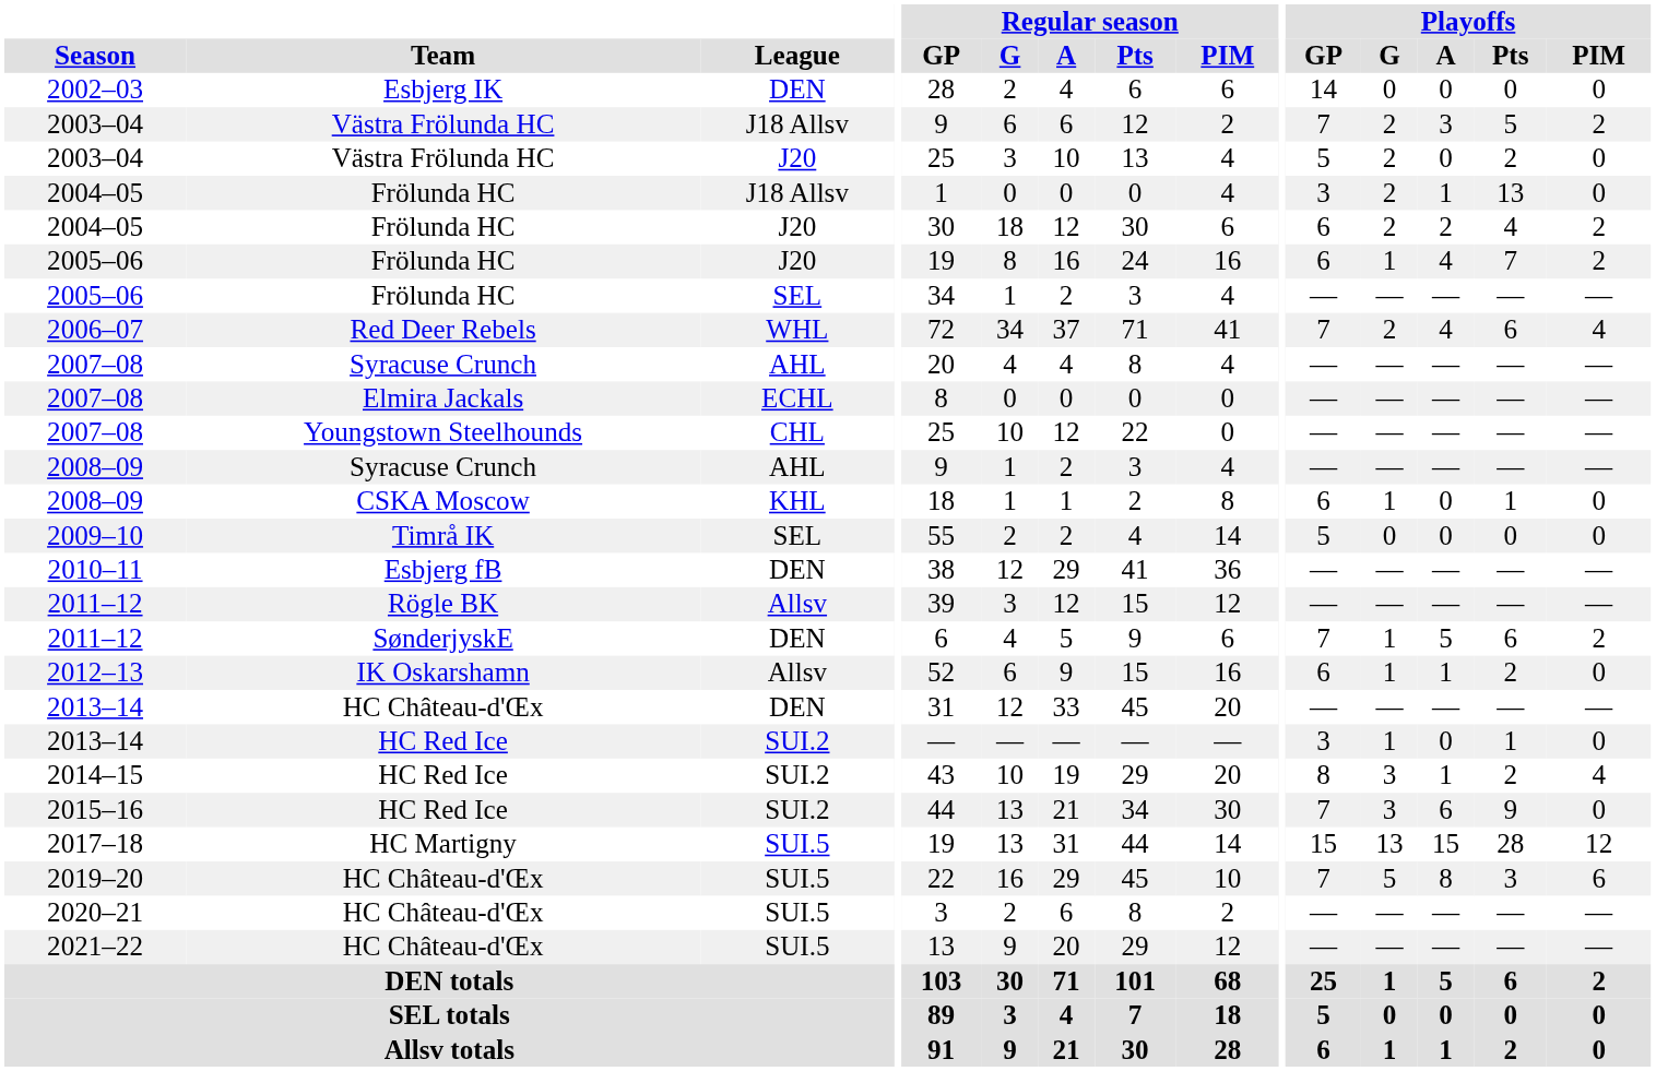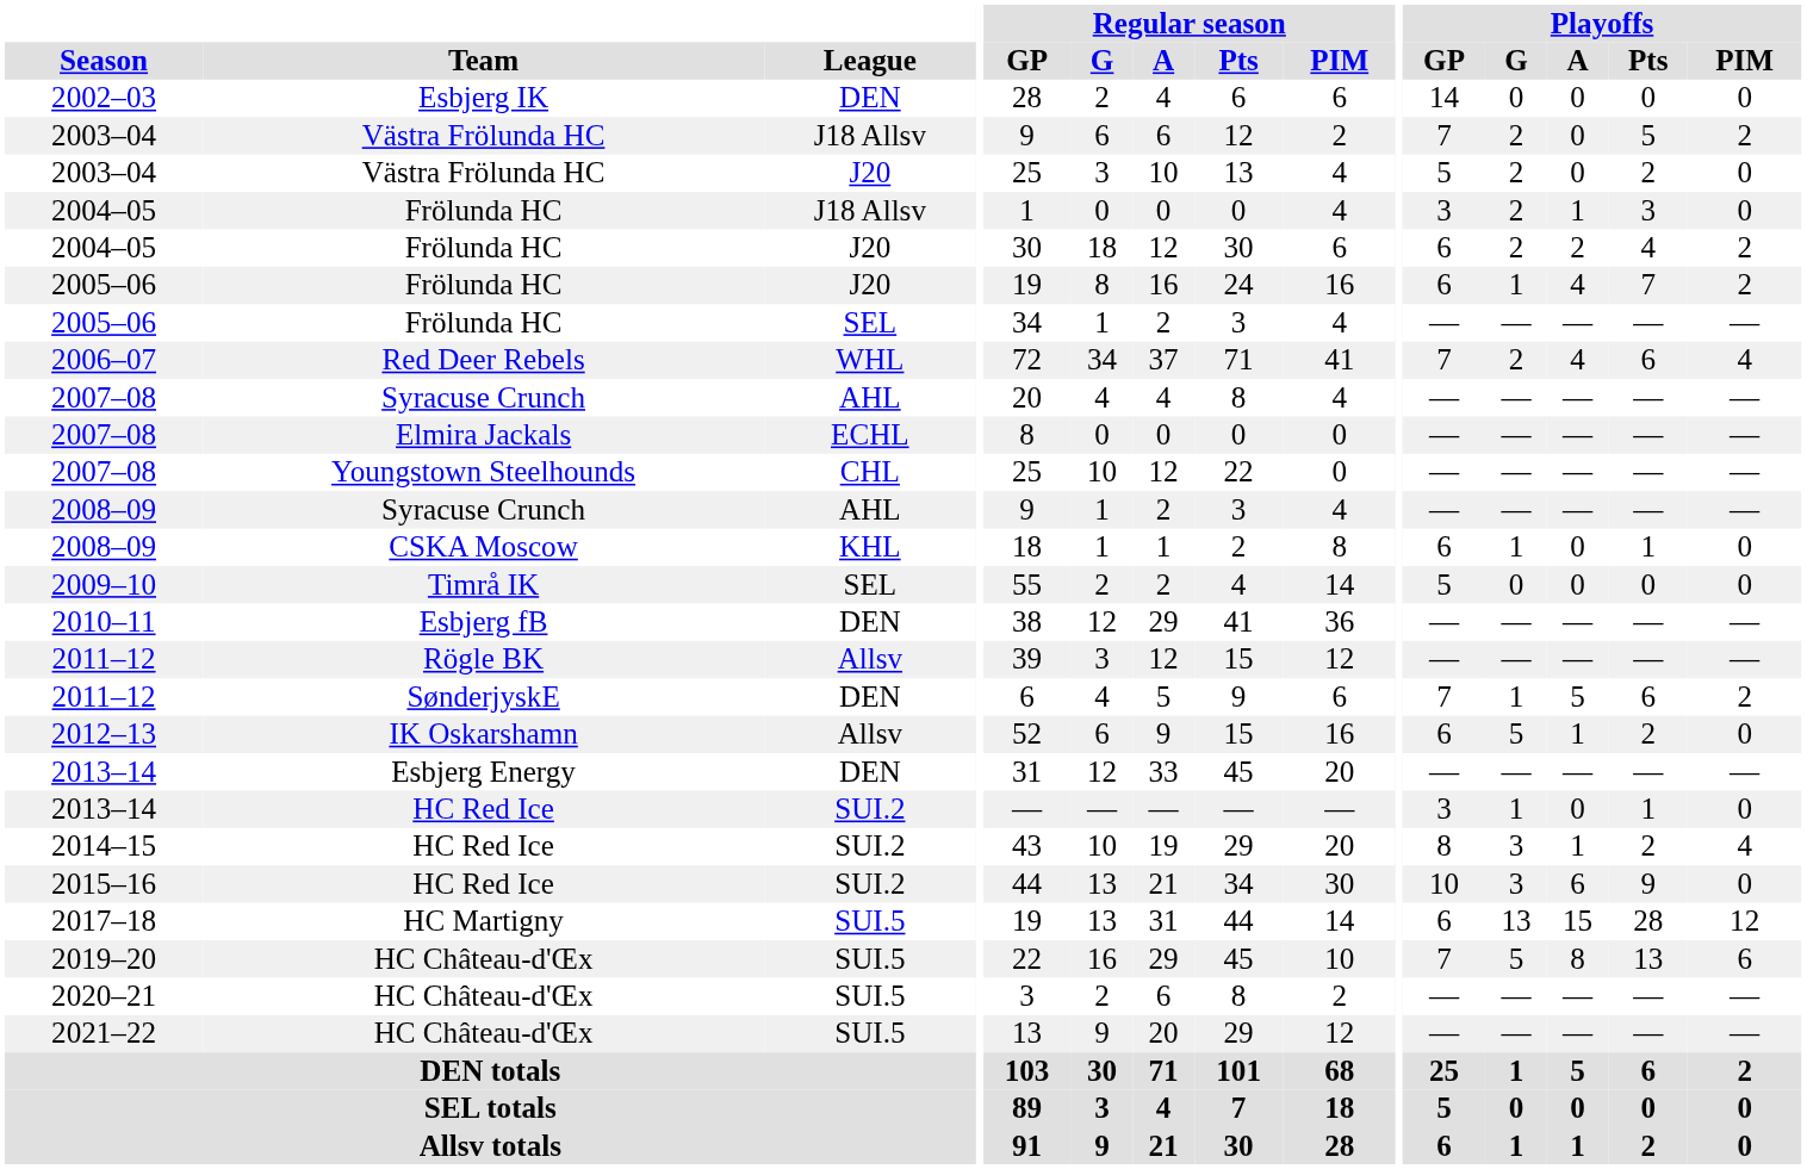 <table border="0" cellpadding="1" cellspacing="0" style="text-align:center; width:60em">
 <tr bgcolor="#e0e0e0">
 <th colspan="3" bgcolor="#ffffff"></th>
 <th rowspan="99" bgcolor="#ffffff"></th>
 <th colspan="5"><a href='#'>Regular season</a></th>
 <th rowspan="99" bgcolor="#ffffff"></th>
 <th colspan="5"><a href='#'>Playoffs</a></th>
 </tr>
 <tr bgcolor="#e0e0e0">
 <th><a href='#'>Season</a></th>
 <th>Team</th>
 <th>League</th>
 <th>GP</th>
 <th><a href='#'>G</a></th>
 <th><a href='#'>A</a></th>
 <th><a href='#'>Pts</a></th>
 <th><a href='#'>PIM</a></th>
 <th>GP</th>
 <th>G</th>
 <th>A</th>
 <th>Pts</th>
 <th>PIM</th>
 </tr>
 <tr>
 <td><a href='#'>2002–03</a></td>
 <td><a href='#'>Esbjerg IK</a></td>
 <td><a href='#'>DEN</a></td>
 <td>28</td>
 <td>2</td>
 <td>4</td>
 <td>6</td>
 <td>6</td>
 <td>14</td>
 <td>0</td>
 <td>0</td>
 <td>0</td>
 <td>0</td>
 </tr>
 <tr bgcolor="#f0f0f0">
 <td>2003–04</td>
 <td><a href='#'>Västra Frölunda HC</a></td>
 <td>J18 Allsv</td>
 <td>9</td>
 <td>6</td>
 <td>6</td>
 <td>12</td>
 <td>2</td>
 <td>7</td>
 <td>2</td>
-<td>3</td>
+<td>0</td>
 <td>5</td>
 <td>2</td>
 </tr>
 <tr>
 <td>2003–04</td>
 <td>Västra Frölunda HC</td>
 <td><a href='#'>J20</a></td>
 <td>25</td>
 <td>3</td>
 <td>10</td>
 <td>13</td>
 <td>4</td>
 <td>5</td>
 <td>2</td>
 <td>0</td>
 <td>2</td>
 <td>0</td>
 </tr>
 <tr bgcolor="#f0f0f0">
 <td>2004–05</td>
 <td>Frölunda HC</td>
 <td>J18 Allsv</td>
 <td>1</td>
 <td>0</td>
 <td>0</td>
 <td>0</td>
 <td>4</td>
 <td>3</td>
 <td>2</td>
 <td>1</td>
-<td>13</td>
+<td>3</td>
 <td>0</td>
 </tr>
 <tr>
 <td>2004–05</td>
 <td>Frölunda HC</td>
 <td>J20</td>
 <td>30</td>
 <td>18</td>
 <td>12</td>
 <td>30</td>
 <td>6</td>
 <td>6</td>
 <td>2</td>
 <td>2</td>
 <td>4</td>
 <td>2</td>
 </tr>
 <tr bgcolor="#f0f0f0">
 <td>2005–06</td>
 <td>Frölunda HC</td>
 <td>J20</td>
 <td>19</td>
 <td>8</td>
 <td>16</td>
 <td>24</td>
 <td>16</td>
 <td>6</td>
 <td>1</td>
 <td>4</td>
 <td>7</td>
 <td>2</td>
 </tr>
 <tr>
 <td><a href='#'>2005–06</a></td>
 <td>Frölunda HC</td>
 <td><a href='#'>SEL</a></td>
 <td>34</td>
 <td>1</td>
 <td>2</td>
 <td>3</td>
 <td>4</td>
 <td>—</td>
 <td>—</td>
 <td>—</td>
 <td>—</td>
 <td>—</td>
 </tr>
 <tr bgcolor="#f0f0f0">
 <td><a href='#'>2006–07</a></td>
 <td><a href='#'>Red Deer Rebels</a></td>
 <td><a href='#'>WHL</a></td>
 <td>72</td>
 <td>34</td>
 <td>37</td>
 <td>71</td>
 <td>41</td>
 <td>7</td>
 <td>2</td>
 <td>4</td>
 <td>6</td>
 <td>4</td>
 </tr>
 <tr>
 <td><a href='#'>2007–08</a></td>
 <td><a href='#'>Syracuse Crunch</a></td>
 <td><a href='#'>AHL</a></td>
 <td>20</td>
 <td>4</td>
 <td>4</td>
 <td>8</td>
 <td>4</td>
 <td>—</td>
 <td>—</td>
 <td>—</td>
 <td>—</td>
 <td>—</td>
 </tr>
 <tr bgcolor="#f0f0f0">
 <td><a href='#'>2007–08</a></td>
 <td><a href='#'>Elmira Jackals</a></td>
 <td><a href='#'>ECHL</a></td>
 <td>8</td>
 <td>0</td>
 <td>0</td>
 <td>0</td>
 <td>0</td>
 <td>—</td>
 <td>—</td>
 <td>—</td>
 <td>—</td>
 <td>—</td>
 </tr>
 <tr>
 <td><a href='#'>2007–08</a></td>
 <td><a href='#'>Youngstown Steelhounds</a></td>
 <td><a href='#'>CHL</a></td>
 <td>25</td>
 <td>10</td>
 <td>12</td>
 <td>22</td>
 <td>0</td>
 <td>—</td>
 <td>—</td>
 <td>—</td>
 <td>—</td>
 <td>—</td>
 </tr>
 <tr bgcolor="#f0f0f0">
 <td><a href='#'>2008–09</a></td>
 <td>Syracuse Crunch</td>
 <td>AHL</td>
 <td>9</td>
 <td>1</td>
 <td>2</td>
 <td>3</td>
 <td>4</td>
 <td>—</td>
 <td>—</td>
 <td>—</td>
 <td>—</td>
 <td>—</td>
 </tr>
 <tr>
 <td><a href='#'>2008–09</a></td>
 <td><a href='#'>CSKA Moscow</a></td>
 <td><a href='#'>KHL</a></td>
 <td>18</td>
 <td>1</td>
 <td>1</td>
 <td>2</td>
 <td>8</td>
 <td>6</td>
 <td>1</td>
 <td>0</td>
 <td>1</td>
 <td>0</td>
 </tr>
 <tr bgcolor="#f0f0f0">
 <td><a href='#'>2009–10</a></td>
 <td><a href='#'>Timrå IK</a></td>
 <td>SEL</td>
 <td>55</td>
 <td>2</td>
 <td>2</td>
 <td>4</td>
 <td>14</td>
 <td>5</td>
 <td>0</td>
 <td>0</td>
 <td>0</td>
 <td>0</td>
 </tr>
 <tr>
 <td><a href='#'>2010–11</a></td>
 <td><a href='#'>Esbjerg fB</a></td>
 <td>DEN</td>
 <td>38</td>
 <td>12</td>
 <td>29</td>
 <td>41</td>
 <td>36</td>
 <td>—</td>
 <td>—</td>
 <td>—</td>
 <td>—</td>
 <td>—</td>
 </tr>
 <tr bgcolor="#f0f0f0">
 <td><a href='#'>2011–12</a></td>
 <td><a href='#'>Rögle BK</a></td>
 <td><a href='#'>Allsv</a></td>
 <td>39</td>
 <td>3</td>
 <td>12</td>
 <td>15</td>
 <td>12</td>
 <td>—</td>
 <td>—</td>
 <td>—</td>
 <td>—</td>
 <td>—</td>
 </tr>
 <tr>
 <td><a href='#'>2011–12</a></td>
 <td><a href='#'>SønderjyskE</a></td>
 <td>DEN</td>
 <td>6</td>
 <td>4</td>
 <td>5</td>
 <td>9</td>
 <td>6</td>
 <td>7</td>
 <td>1</td>
 <td>5</td>
 <td>6</td>
 <td>2</td>
 </tr>
 <tr bgcolor="#f0f0f0">
 <td><a href='#'>2012–13</a></td>
 <td><a href='#'>IK Oskarshamn</a></td>
 <td>Allsv</td>
 <td>52</td>
 <td>6</td>
 <td>9</td>
 <td>15</td>
 <td>16</td>
 <td>6</td>
-<td>1</td>
+<td>5</td>
 <td>1</td>
 <td>2</td>
 <td>0</td>
 </tr>
 <tr>
 <td><a href='#'>2013–14</a></td>
-<td>HC Château-d'Œx</td>
+<td>Esbjerg Energy</td>
 <td>DEN</td>
 <td>31</td>
 <td>12</td>
 <td>33</td>
 <td>45</td>
 <td>20</td>
 <td>—</td>
 <td>—</td>
 <td>—</td>
 <td>—</td>
 <td>—</td>
 </tr>
 <tr bgcolor="#f0f0f0">
 <td>2013–14</td>
 <td><a href='#'>HC Red Ice</a></td>
 <td><a href='#'>SUI.2</a></td>
 <td>—</td>
 <td>—</td>
 <td>—</td>
 <td>—</td>
 <td>—</td>
 <td>3</td>
 <td>1</td>
 <td>0</td>
 <td>1</td>
 <td>0</td>
 </tr>
 <tr>
 <td>2014–15</td>
 <td>HC Red Ice</td>
 <td>SUI.2</td>
 <td>43</td>
 <td>10</td>
 <td>19</td>
 <td>29</td>
 <td>20</td>
 <td>8</td>
 <td>3</td>
 <td>1</td>
 <td>2</td>
 <td>4</td>
 </tr>
 <tr bgcolor="#f0f0f0">
 <td>2015–16</td>
 <td>HC Red Ice</td>
 <td>SUI.2</td>
 <td>44</td>
 <td>13</td>
 <td>21</td>
 <td>34</td>
 <td>30</td>
-<td>7</td>
+<td>10</td>
 <td>3</td>
 <td>6</td>
 <td>9</td>
 <td>0</td>
 </tr>
 <tr>
 <td>2017–18</td>
 <td>HC Martigny</td>
 <td><a href='#'>SUI.5</a></td>
 <td>19</td>
 <td>13</td>
 <td>31</td>
 <td>44</td>
 <td>14</td>
-<td>15</td>
+<td>6</td>
 <td>13</td>
 <td>15</td>
 <td>28</td>
 <td>12</td>
 </tr>
 <tr bgcolor="#f0f0f0">
 <td>2019–20</td>
 <td>HC Château-d'Œx</td>
 <td>SUI.5</td>
 <td>22</td>
 <td>16</td>
 <td>29</td>
 <td>45</td>
 <td>10</td>
 <td>7</td>
 <td>5</td>
 <td>8</td>
-<td>3</td>
+<td>13</td>
 <td>6</td>
 </tr>
 <tr>
 <td>2020–21</td>
 <td>HC Château-d'Œx</td>
 <td>SUI.5</td>
 <td>3</td>
 <td>2</td>
 <td>6</td>
 <td>8</td>
 <td>2</td>
 <td>—</td>
 <td>—</td>
 <td>—</td>
 <td>—</td>
 <td>—</td>
 </tr>
 <tr bgcolor="#f0f0f0">
 <td>2021–22</td>
 <td>HC Château-d'Œx</td>
 <td>SUI.5</td>
 <td>13</td>
 <td>9</td>
 <td>20</td>
 <td>29</td>
 <td>12</td>
 <td>—</td>
 <td>—</td>
 <td>—</td>
 <td>—</td>
 <td>—</td>
 </tr>
 <tr bgcolor="#e0e0e0">
 <th colspan="3">DEN totals</th>
 <th>103</th>
 <th>30</th>
 <th>71</th>
 <th>101</th>
 <th>68</th>
 <th>25</th>
 <th>1</th>
 <th>5</th>
 <th>6</th>
 <th>2</th>
 </tr>
 <tr bgcolor="#e0e0e0">
 <th colspan="3">SEL totals</th>
 <th>89</th>
 <th>3</th>
 <th>4</th>
 <th>7</th>
 <th>18</th>
 <th>5</th>
 <th>0</th>
 <th>0</th>
 <th>0</th>
 <th>0</th>
 </tr>
 <tr bgcolor="#e0e0e0">
 <th colspan="3">Allsv totals</th>
 <th>91</th>
 <th>9</th>
 <th>21</th>
 <th>30</th>
 <th>28</th>
 <th>6</th>
 <th>1</th>
 <th>1</th>
 <th>2</th>
 <th>0</th>
 </tr>
 </table>
